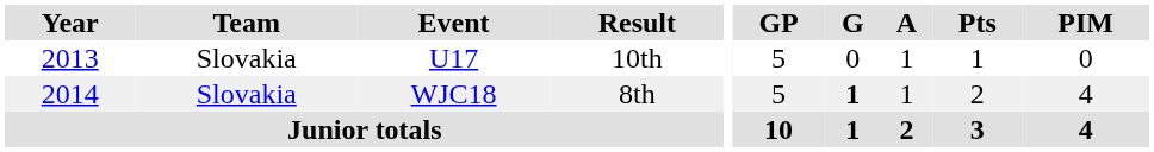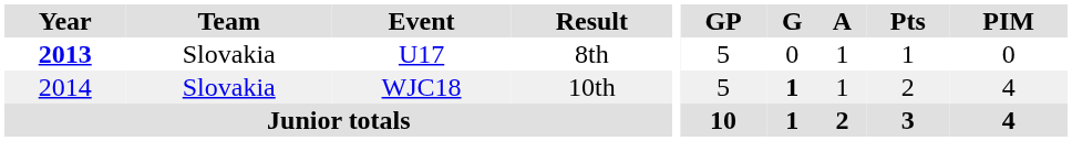 <table border="0" cellpadding="1" cellspacing="0" ID="Table3" style="text-align:center; width:40em">
 <tr ALIGN="center" bgcolor="#e0e0e0">
 <th>Year</th>
 <th>Team</th>
 <th>Event</th>
 <th>Result</th>
 <th rowspan="99" bgcolor="#ffffff"></th>
 <th>GP</th>
 <th>G</th>
 <th>A</th>
 <th>Pts</th>
 <th>PIM</th>
 </tr>
 <tr>
-<td><a href='#'>2013</a></td>
+<td><strong><a href='#'>2013</a></strong></td>
 <td>Slovakia</td>
 <td><a href='#'>U17</a></td>
-<td>10th</td>
+<td>8th</td>
 <td>5</td>
 <td>0</td>
 <td>1</td>
 <td>1</td>
 <td>0</td>
 </tr>
 <tr bgcolor="#f0f0f0">
 <td><a href='#'>2014</a></td>
 <td><a href='#'>Slovakia</a></td>
 <td><a href='#'>WJC18</a></td>
-<td>8th</td>
+<td>10th</td>
 <td>5</td>
 <td><strong>1</strong></td>
 <td>1</td>
 <td>2</td>
 <td>4</td>
 </tr>
 <tr bgcolor="#e0e0e0">
 <th colspan=4>Junior totals</th>
 <th>10</th>
 <th>1</th>
 <th>2</th>
 <th>3</th>
 <th>4</th>
 </tr>
 </table>
